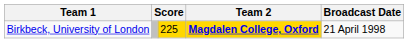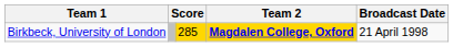 <table class="wikitable" border="1">
 <tr>
 <th>Team 1</th>
 <th colspan=2>Score</th>
 <th>Team 2</th>
 <th>Broadcast Date</th>
 </tr>
 <tr>
 <td><a href='#'>Birkbeck, University of London</a></td>
 <td style="background:silver"></td>
-<td style="background:gold">225</td>
+<td style="background:gold">285</td>
 <td style="background: gold;"><strong><a href='#'>Magdalen College, Oxford</a></strong></td>
 <td>21 April 1998</td>
 </tr>
 </table>
